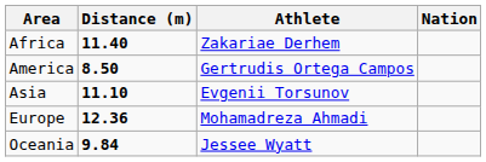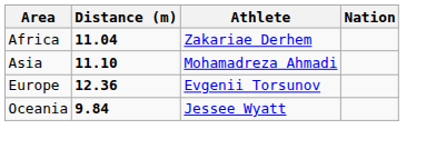 <table class="wikitable">
 <tr>
 <th>Area</th>
 <th>Distance (m)</th>
 <th>Athlete</th>
 <th>Nation</th>
 </tr>
 <tr>
 <td>Africa</td>
-<td><strong>11.40</strong></td>
+<td><strong>11.04</strong></td>
 <td><a href='#'>Zakariae Derhem</a></td>
-<td></td>
-</tr>
-<tr>
-<td>America</td>
-<td><strong>8.50</strong></td>
-<td><a href='#'>Gertrudis Ortega Campos</a></td>
 <td></td>
 </tr>
 <tr>
 <td>Asia</td>
 <td><strong>11.10</strong></td>
-<td><a href='#'>Evgenii Torsunov</a></td>
+<td><a href='#'>Mohamadreza Ahmadi</a></td>
 <td></td>
 </tr>
 <tr>
 <td>Europe</td>
 <td><strong>12.36</strong> </td>
-<td><a href='#'>Mohamadreza Ahmadi</a></td>
+<td><a href='#'>Evgenii Torsunov</a></td>
 <td></td>
 </tr>
 <tr>
 <td>Oceania</td>
 <td><strong>9.84</strong></td>
 <td><a href='#'>Jessee Wyatt</a></td>
 <td></td>
 </tr>
 </table>
